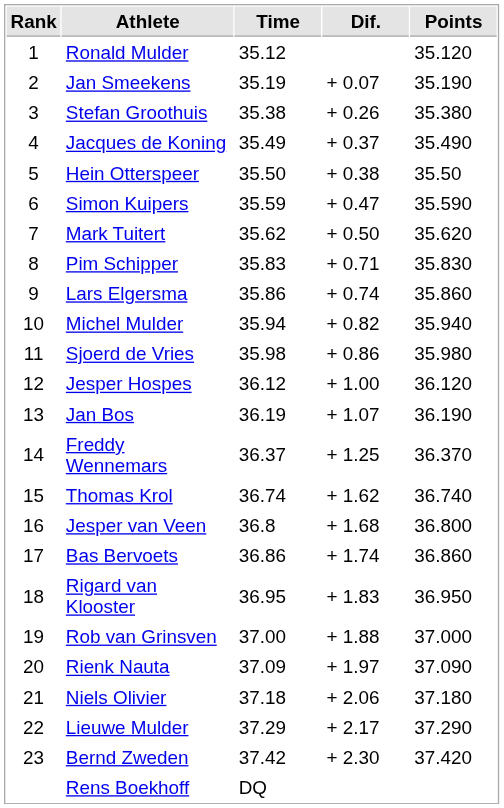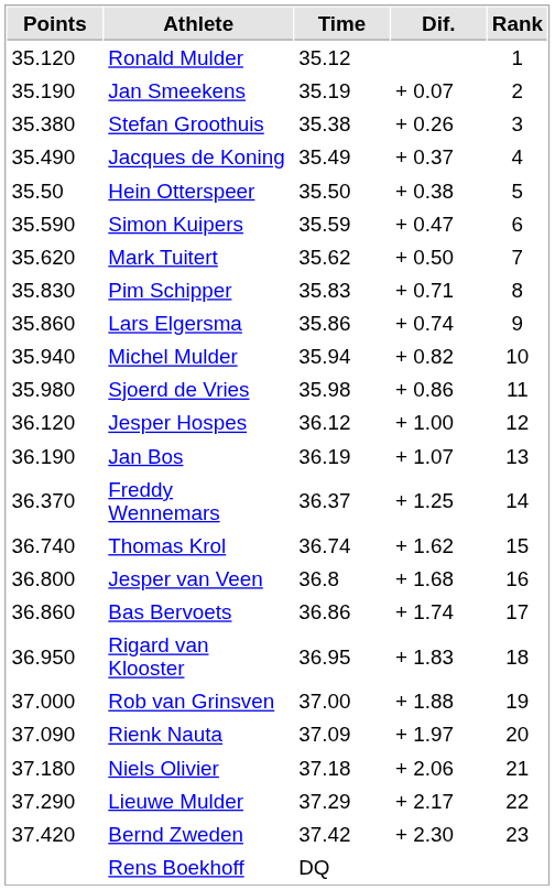 <table cellspacing="1" cellpadding="3" style="border:1px solid #AAAAAA;font-size:90%">
 <tr bgcolor="#E4E4E4">
-<th style="border-bottom:1px solid #AAAAAA" width=15>Rank</th>
+<th style="border-bottom:1px solid #AAAAAA" width=60>Points</th>
 <th style="border-bottom:1px solid #AAAAAA" width=125>Athlete</th>
 <th style="border-bottom:1px solid #AAAAAA" width=60>Time</th>
 <th style="border-bottom:1px solid #AAAAAA" width=60>Dif.</th>
-<th style="border-bottom:1px solid #AAAAAA" width=60>Points</th>
+<th style="border-bottom:1px solid #AAAAAA" width=15>Rank</th>
 </tr>
 <tr>
-<td align=center>1</td>
+<td>35.120</td>
 <td><a href='#'>Ronald Mulder</a></td>
 <td>35.12</td>
 <td></td>
-<td>35.120</td>
+<td align=center>1</td>
 </tr>
 <tr>
-<td align=center>2</td>
+<td>35.190</td>
 <td><a href='#'>Jan Smeekens</a></td>
 <td>35.19</td>
 <td>+ 0.07</td>
-<td>35.190</td>
+<td align=center>2</td>
 </tr>
 <tr>
-<td align=center>3</td>
+<td>35.380</td>
 <td><a href='#'>Stefan Groothuis</a></td>
 <td>35.38</td>
 <td>+ 0.26</td>
-<td>35.380</td>
+<td align=center>3</td>
 </tr>
 <tr>
-<td align=center>4</td>
+<td>35.490</td>
 <td><a href='#'>Jacques de Koning</a></td>
 <td>35.49</td>
 <td>+ 0.37</td>
-<td>35.490</td>
+<td align=center>4</td>
 </tr>
 <tr>
-<td align=center>5</td>
+<td>35.50</td>
 <td><a href='#'>Hein Otterspeer</a></td>
 <td>35.50</td>
 <td>+ 0.38</td>
-<td>35.50</td>
+<td align=center>5</td>
 </tr>
 <tr>
-<td align=center>6</td>
+<td>35.590</td>
 <td><a href='#'>Simon Kuipers</a></td>
 <td>35.59</td>
 <td>+ 0.47</td>
-<td>35.590</td>
+<td align=center>6</td>
 </tr>
 <tr>
-<td align=center>7</td>
+<td>35.620</td>
 <td><a href='#'>Mark Tuitert</a></td>
 <td>35.62</td>
 <td>+ 0.50</td>
-<td>35.620</td>
+<td align=center>7</td>
 </tr>
 <tr>
-<td align=center>8</td>
+<td>35.830</td>
 <td><a href='#'>Pim Schipper</a></td>
 <td>35.83</td>
 <td>+ 0.71</td>
-<td>35.830</td>
+<td align=center>8</td>
 </tr>
 <tr>
-<td align=center>9</td>
+<td>35.860</td>
 <td><a href='#'>Lars Elgersma</a></td>
 <td>35.86</td>
 <td>+ 0.74</td>
-<td>35.860</td>
+<td align=center>9</td>
 </tr>
 <tr>
-<td align=center>10</td>
+<td>35.940</td>
 <td><a href='#'>Michel Mulder</a></td>
 <td>35.94</td>
 <td>+ 0.82</td>
-<td>35.940</td>
+<td align=center>10</td>
 </tr>
 <tr>
-<td align=center>11</td>
+<td>35.980</td>
 <td><a href='#'>Sjoerd de Vries</a></td>
 <td>35.98</td>
 <td>+ 0.86</td>
-<td>35.980</td>
+<td align=center>11</td>
 </tr>
 <tr>
-<td align=center>12</td>
+<td>36.120</td>
 <td><a href='#'>Jesper Hospes</a></td>
 <td>36.12</td>
 <td>+ 1.00</td>
-<td>36.120</td>
+<td align=center>12</td>
 </tr>
 <tr>
-<td align=center>13</td>
+<td>36.190</td>
 <td><a href='#'>Jan Bos</a></td>
 <td>36.19</td>
 <td>+ 1.07</td>
-<td>36.190</td>
+<td align=center>13</td>
 </tr>
 <tr>
-<td align=center>14</td>
+<td>36.370</td>
 <td><a href='#'>Freddy Wennemars</a></td>
 <td>36.37</td>
 <td>+ 1.25</td>
-<td>36.370</td>
+<td align=center>14</td>
 </tr>
 <tr>
-<td align=center>15</td>
+<td>36.740</td>
 <td><a href='#'>Thomas Krol</a></td>
 <td>36.74</td>
 <td>+ 1.62</td>
-<td>36.740</td>
+<td align=center>15</td>
 </tr>
 <tr>
-<td align=center>16</td>
+<td>36.800</td>
 <td><a href='#'>Jesper van Veen</a></td>
 <td>36.8</td>
 <td>+ 1.68</td>
-<td>36.800</td>
+<td align=center>16</td>
 </tr>
 <tr>
-<td align=center>17</td>
+<td>36.860</td>
 <td><a href='#'>Bas Bervoets</a></td>
 <td>36.86</td>
 <td>+ 1.74</td>
-<td>36.860</td>
+<td align=center>17</td>
 </tr>
 <tr>
-<td align=center>18</td>
+<td>36.950</td>
 <td><a href='#'>Rigard van Klooster</a></td>
 <td>36.95</td>
 <td>+ 1.83</td>
-<td>36.950</td>
+<td align=center>18</td>
 </tr>
 <tr>
-<td align=center>19</td>
+<td>37.000</td>
 <td><a href='#'>Rob van Grinsven</a></td>
 <td>37.00</td>
 <td>+ 1.88</td>
-<td>37.000</td>
+<td align=center>19</td>
 </tr>
 <tr>
-<td align=center>20</td>
+<td>37.090</td>
 <td><a href='#'>Rienk Nauta</a></td>
 <td>37.09</td>
 <td>+ 1.97</td>
-<td>37.090</td>
+<td align=center>20</td>
 </tr>
 <tr>
-<td align=center>21</td>
+<td>37.180</td>
 <td><a href='#'>Niels Olivier</a></td>
 <td>37.18</td>
 <td>+ 2.06</td>
-<td>37.180</td>
+<td align=center>21</td>
 </tr>
 <tr>
-<td align=center>22</td>
+<td>37.290</td>
 <td><a href='#'>Lieuwe Mulder</a></td>
 <td>37.29</td>
 <td>+ 2.17</td>
-<td>37.290</td>
+<td align=center>22</td>
 </tr>
 <tr>
-<td align=center>23</td>
+<td>37.420</td>
 <td><a href='#'>Bernd Zweden</a></td>
 <td>37.42</td>
 <td>+ 2.30</td>
-<td>37.420</td>
+<td align=center>23</td>
 </tr>
 <tr>
-<td align=center></td>
+<td></td>
 <td><a href='#'>Rens Boekhoff</a></td>
 <td>DQ</td>
 <td></td>
-<td></td>
+<td align=center></td>
 </tr>
 </table>
